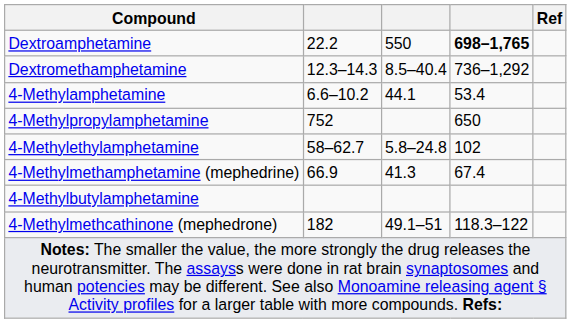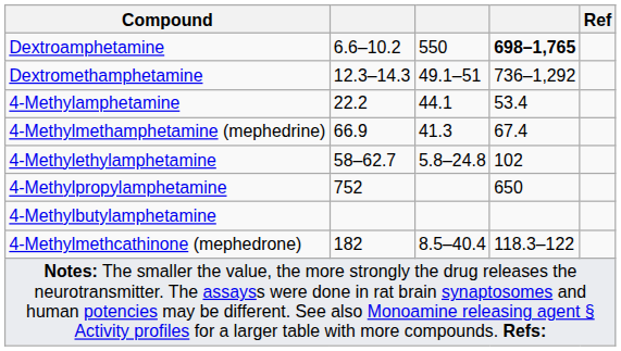 <table class="wikitable" style="font-size:small;">
 <tr>
 <th>Compound</th>
 <th data-sort-type="number"></th>
 <th data-sort-type="number"></th>
 <th data-sort-type="number"></th>
 <th>Ref</th>
 </tr>
 <tr>
 <td><a href='#'>Dextroamphetamine</a></td>
-<td>22.2</td>
+<td>6.6–10.2</td>
 <td>550</td>
 <td><strong>698–1,765</strong></td>
 <td></td>
 </tr>
 <tr>
 <td><a href='#'>Dextromethamphetamine</a></td>
 <td>12.3–14.3</td>
-<td>8.5–40.4</td>
+<td>49.1–51</td>
 <td>736–1,292</td>
 <td></td>
 </tr>
 <tr>
 <td><a href='#'>4-Methylamphetamine</a></td>
-<td>6.6–10.2</td>
+<td>22.2</td>
 <td>44.1</td>
 <td>53.4</td>
 <td></td>
 </tr>
 <tr>
-<td><a href='#'>4-Methylpropylamphetamine</a></td>
-<td>752</td>
-<td></td>
-<td>650</td>
+<td><a href='#'>4-Methylmethamphetamine</a> (mephedrine)</td>
+<td>66.9</td>
+<td>41.3</td>
+<td>67.4</td>
 <td></td>
 </tr>
 <tr>
 <td><a href='#'>4-Methylethylamphetamine</a></td>
 <td>58–62.7</td>
 <td>5.8–24.8</td>
 <td>102</td>
 <td></td>
 </tr>
 <tr>
-<td><a href='#'>4-Methylmethamphetamine</a> (mephedrine)</td>
-<td>66.9</td>
-<td>41.3</td>
-<td>67.4</td>
+<td><a href='#'>4-Methylpropylamphetamine</a></td>
+<td>752</td>
+<td></td>
+<td>650</td>
 <td></td>
 </tr>
 <tr>
 <td><a href='#'>4-Methylbutylamphetamine</a></td>
 <td></td>
 <td></td>
 <td></td>
 <td></td>
 </tr>
 <tr>
 <td><a href='#'>4-Methylmethcathinone</a> (mephedrone)</td>
 <td>182</td>
-<td>49.1–51</td>
+<td>8.5–40.4</td>
 <td>118.3–122</td>
 <td></td>
 </tr>
 <tr>
 <td colspan="5" style="width: 1px; background-color:#eaecf0; text-align: center;"><strong>Notes:</strong> The smaller the value, the more strongly the drug releases the neurotransmitter. The <a href='#'>assays</a>s were done in rat brain <a href='#'>synaptosomes</a> and human <a href='#'>potencies</a> may be different. See also <a href='#'>Monoamine releasing agent § Activity profiles</a> for a larger table with more compounds. <strong>Refs:</strong> </td>
 </tr>
 </table>
